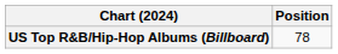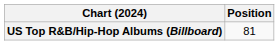 <table class="wikitable plainrowheaders" style="text-align:center">
 <tr>
 <th scope="col">Chart (2024)</th>
 <th scope="col">Position</th>
 </tr>
 <tr>
 <th scope="row">US Top R&B/Hip-Hop Albums (<em>Billboard</em>)</th>
-<td>78</td>
+<td>81</td>
 </tr>
 </table>
